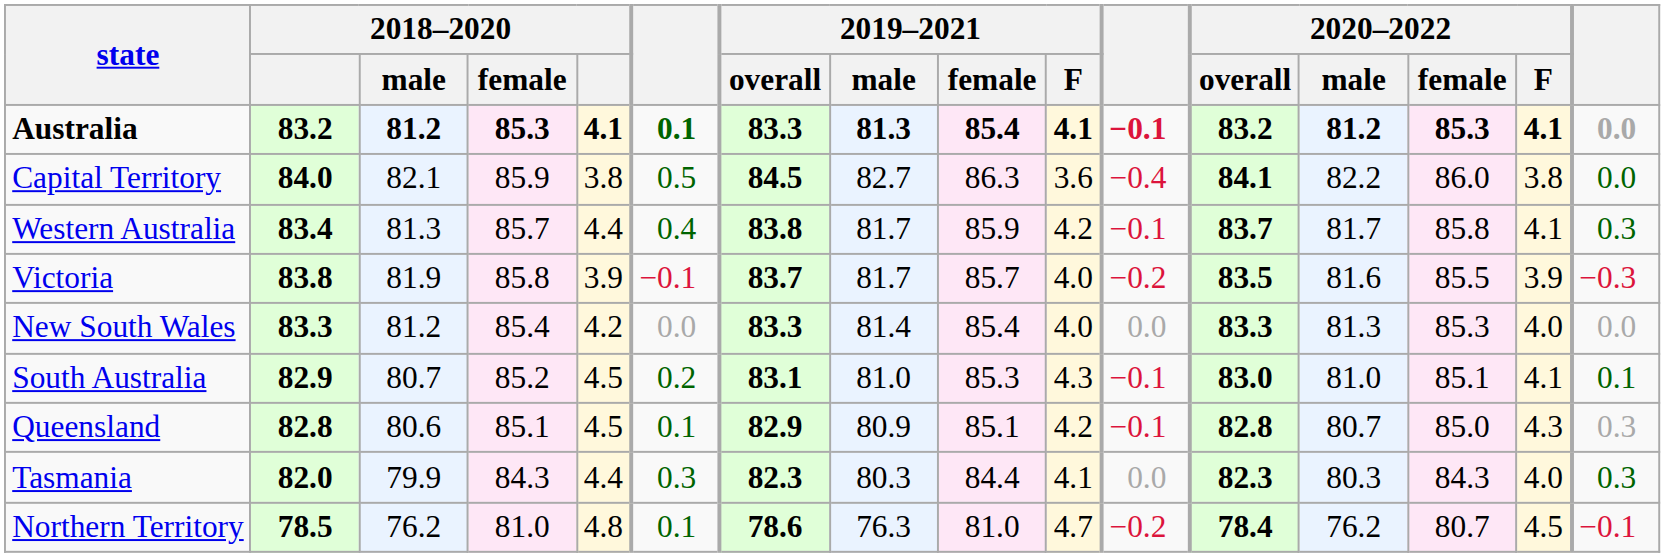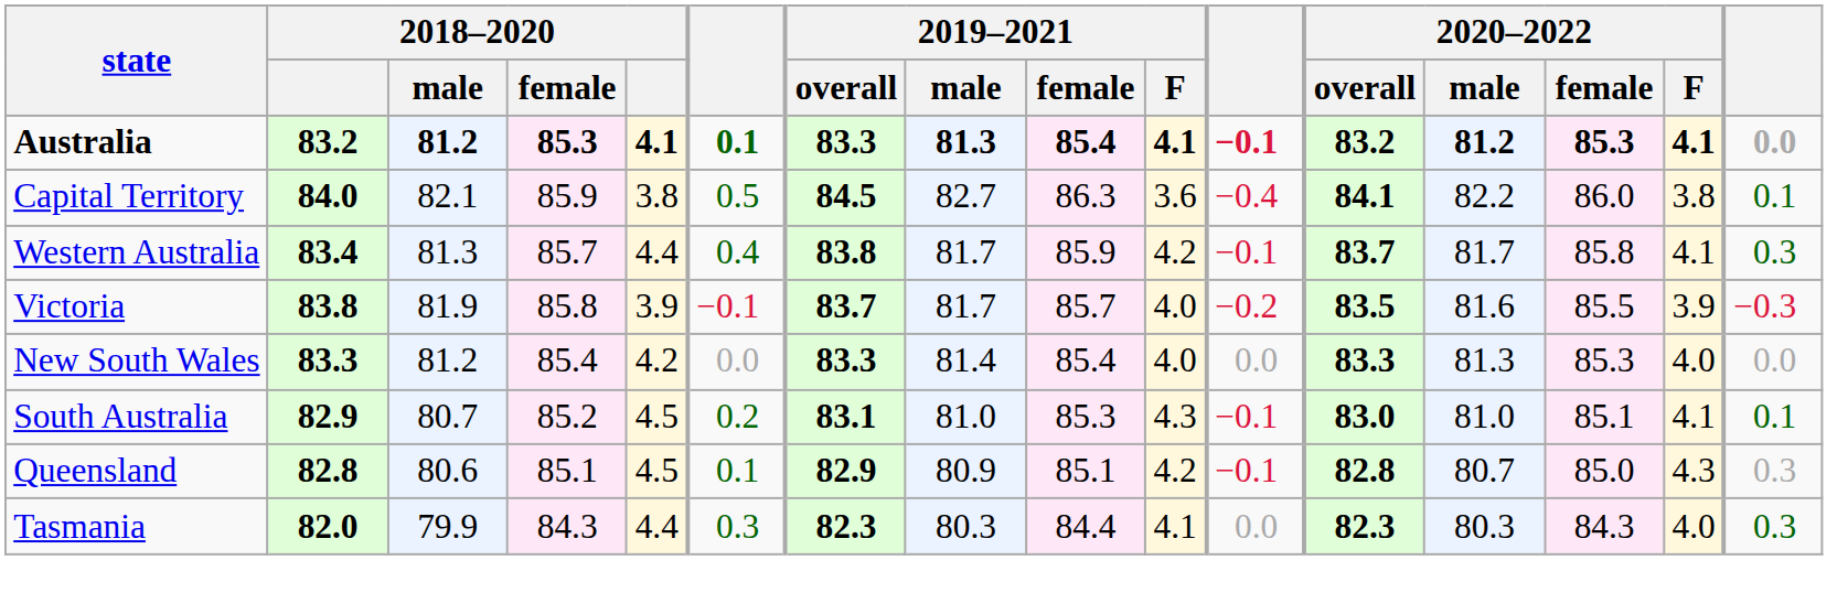 <table class="wikitable sortable static-row-numbers sort-under sticky-header-multi" style="text-align:right;">
 <tr class="static-row-header" style="text-align:center;vertical-align:bottom;">
 <th rowspan=2 style="vertical-align:middle;"><a href='#'>state</a></th>
 <th colspan=4>2018–2020</th>
 <th rowspan=2 style="vertical-align:middle;border-left-width:2px;"></th>
 <th colspan=4 style="border-left-width:2px;">2019–2021</th>
 <th rowspan=2 style="vertical-align:middle;border-left-width:2px;"></th>
 <th colspan=4 style="border-left-width:2px;">2020–2022</th>
 <th rowspan=2 style="vertical-align:middle;border-left-width:2px;"></th>
 </tr>
 <tr class="static-row-header" style="text-align:center;vertical-align:bottom;">
 <th style="vertical-align:middle;width:3em;"></th>
 <th style="vertical-align:middle;width:3em;">male</th>
 <th style="vertical-align:middle;width:3em;">female</th>
 <th></th>
 <th style="vertical-align:middle;width:3em;border-left-width:2px;">overall</th>
 <th style="vertical-align:middle;width:3em;">male</th>
 <th style="vertical-align:middle;width:3em;">female</th>
 <th>F </th>
 <th style="vertical-align:middle;width:3em;border-left-width:2px;">overall</th>
 <th style="vertical-align:middle;width:3em;">male</th>
 <th style="vertical-align:middle;width:3em;">female</th>
 <th>F </th>
 </tr>
 <tr class=static-row-header>
 <td style="text-align:left;"><strong>Australia</strong></td>
 <td style="text-align:center; background:#e0ffd8;"><strong>83.2</strong></td>
 <td style="text-align:center;background:#eaf3ff;"><strong>81.2</strong></td>
 <td style="text-align:center;background:#fee7f6;"><strong>85.3</strong></td>
 <td style="text-align:center;background:#fff8dc;"><strong>4.1</strong></td>
 <td style="padding-right:1.5ex;color:darkgreen;border-left-width:2px;"><strong>0.1</strong></td>
 <td style="text-align:center;background:#e0ffd8;border-left-width:2px;"><strong>83.3</strong></td>
 <td style="text-align:center;background:#eaf3ff;"><strong>81.3</strong></td>
 <td style="text-align:center;background:#fee7f6;"><strong>85.4</strong></td>
 <td style="text-align:center;background:#fff8dc;"><strong>4.1</strong></td>
 <td style="padding-right:1.5ex;color:crimson;border-left-width:2px;"><strong>−0.1</strong></td>
 <td style="text-align:center;background:#e0ffd8;border-left-width:2px;"><strong>83.2</strong></td>
 <td style="text-align:center;background:#eaf3ff;"><strong>81.2</strong></td>
 <td style="text-align:center;background:#fee7f6;"><strong>85.3</strong></td>
 <td style="text-align:center;background:#fff8dc;"><strong>4.1</strong></td>
 <td style="padding-right:1.5ex;color:darkgray;border-left-width:2px;"><strong>0.0</strong></td>
 </tr>
 <tr>
 <td style="text-align:left;"><a href='#'>Capital Territory</a></td>
 <td style="text-align:center; background:#e0ffd8;"><strong>84.0</strong></td>
 <td style="text-align:center;background:#eaf3ff;">82.1</td>
 <td style="text-align:center;background:#fee7f6;">85.9</td>
 <td style="text-align:center;background:#fff8dc;">3.8</td>
 <td style="padding-right:1.5ex;color:darkgreen;border-left-width:2px;">0.5</td>
 <td style="text-align:center;background:#e0ffd8;border-left-width:2px;"><strong>84.5</strong></td>
 <td style="text-align:center;background:#eaf3ff;">82.7</td>
 <td style="text-align:center;background:#fee7f6;">86.3</td>
 <td style="text-align:center;background:#fff8dc;">3.6</td>
 <td style="padding-right:1.5ex;color:crimson;border-left-width:2px;">−0.4</td>
 <td style="text-align:center;background:#e0ffd8;border-left-width:2px;"><strong>84.1</strong></td>
 <td style="text-align:center;background:#eaf3ff;">82.2</td>
 <td style="text-align:center;background:#fee7f6;">86.0</td>
 <td style="text-align:center;background:#fff8dc;">3.8</td>
-<td style="padding-right:1.5ex;color:darkgreen;border-left-width:2px;">0.0</td>
+<td style="padding-right:1.5ex;color:darkgreen;border-left-width:2px;">0.1</td>
 </tr>
 <tr>
 <td style="text-align:left;"><a href='#'>Western Australia</a></td>
 <td style="text-align:center; background:#e0ffd8;"><strong>83.4</strong></td>
 <td style="text-align:center;background:#eaf3ff;">81.3</td>
 <td style="text-align:center;background:#fee7f6;">85.7</td>
 <td style="text-align:center;background:#fff8dc;">4.4</td>
 <td style="padding-right:1.5ex;color:darkgreen;border-left-width:2px;">0.4</td>
 <td style="text-align:center;background:#e0ffd8;border-left-width:2px;"><strong>83.8</strong></td>
 <td style="text-align:center;background:#eaf3ff;">81.7</td>
 <td style="text-align:center;background:#fee7f6;">85.9</td>
 <td style="text-align:center;background:#fff8dc;">4.2</td>
 <td style="padding-right:1.5ex;color:crimson;border-left-width:2px;">−0.1</td>
 <td style="text-align:center;background:#e0ffd8;border-left-width:2px;"><strong>83.7</strong></td>
 <td style="text-align:center;background:#eaf3ff;">81.7</td>
 <td style="text-align:center;background:#fee7f6;">85.8</td>
 <td style="text-align:center;background:#fff8dc;">4.1</td>
 <td style="padding-right:1.5ex;color:darkgreen;border-left-width:2px;">0.3</td>
 </tr>
 <tr>
 <td style="text-align:left;"><a href='#'>Victoria</a></td>
 <td style="text-align:center; background:#e0ffd8;"><strong>83.8</strong></td>
 <td style="text-align:center;background:#eaf3ff;">81.9</td>
 <td style="text-align:center;background:#fee7f6;">85.8</td>
 <td style="text-align:center;background:#fff8dc;">3.9</td>
 <td style="padding-right:1.5ex;color:crimson;border-left-width:2px;">−0.1</td>
 <td style="text-align:center;background:#e0ffd8;border-left-width:2px;"><strong>83.7</strong></td>
 <td style="text-align:center;background:#eaf3ff;">81.7</td>
 <td style="text-align:center;background:#fee7f6;">85.7</td>
 <td style="text-align:center;background:#fff8dc;">4.0</td>
 <td style="padding-right:1.5ex;color:crimson;border-left-width:2px;">−0.2</td>
 <td style="text-align:center;background:#e0ffd8;border-left-width:2px;"><strong>83.5</strong></td>
 <td style="text-align:center;background:#eaf3ff;">81.6</td>
 <td style="text-align:center;background:#fee7f6;">85.5</td>
 <td style="text-align:center;background:#fff8dc;">3.9</td>
 <td style="padding-right:1.5ex;color:crimson;border-left-width:2px;">−0.3</td>
 </tr>
 <tr>
 <td style="text-align:left;"><a href='#'>New South Wales</a></td>
 <td style="text-align:center; background:#e0ffd8;"><strong>83.3</strong></td>
 <td style="text-align:center;background:#eaf3ff;">81.2</td>
 <td style="text-align:center;background:#fee7f6;">85.4</td>
 <td style="text-align:center;background:#fff8dc;">4.2</td>
 <td style="padding-right:1.5ex;color:darkgray;border-left-width:2px;">0.0</td>
 <td style="text-align:center;background:#e0ffd8;border-left-width:2px;"><strong>83.3</strong></td>
 <td style="text-align:center;background:#eaf3ff;">81.4</td>
 <td style="text-align:center;background:#fee7f6;">85.4</td>
 <td style="text-align:center;background:#fff8dc;">4.0</td>
 <td style="padding-right:1.5ex;color:darkgray;border-left-width:2px;">0.0</td>
 <td style="text-align:center;background:#e0ffd8;border-left-width:2px;"><strong>83.3</strong></td>
 <td style="text-align:center;background:#eaf3ff;">81.3</td>
 <td style="text-align:center;background:#fee7f6;">85.3</td>
 <td style="text-align:center;background:#fff8dc;">4.0</td>
 <td style="padding-right:1.5ex;color:darkgray;border-left-width:2px;">0.0</td>
 </tr>
 <tr>
 <td style="text-align:left;"><a href='#'>South Australia</a></td>
 <td style="text-align:center; background:#e0ffd8;"><strong>82.9</strong></td>
 <td style="text-align:center;background:#eaf3ff;">80.7</td>
 <td style="text-align:center;background:#fee7f6;">85.2</td>
 <td style="text-align:center;background:#fff8dc;">4.5</td>
 <td style="padding-right:1.5ex;color:darkgreen;border-left-width:2px;">0.2</td>
 <td style="text-align:center;background:#e0ffd8;border-left-width:2px;"><strong>83.1</strong></td>
 <td style="text-align:center;background:#eaf3ff;">81.0</td>
 <td style="text-align:center;background:#fee7f6;">85.3</td>
 <td style="text-align:center;background:#fff8dc;">4.3</td>
 <td style="padding-right:1.5ex;color:crimson;border-left-width:2px;">−0.1</td>
 <td style="text-align:center;background:#e0ffd8;border-left-width:2px;"><strong>83.0</strong></td>
 <td style="text-align:center;background:#eaf3ff;">81.0</td>
 <td style="text-align:center;background:#fee7f6;">85.1</td>
 <td style="text-align:center;background:#fff8dc;">4.1</td>
 <td style="padding-right:1.5ex;color:darkgreen;border-left-width:2px;">0.1</td>
 </tr>
 <tr>
 <td style="text-align:left;"><a href='#'>Queensland</a></td>
 <td style="text-align:center; background:#e0ffd8;"><strong>82.8</strong></td>
 <td style="text-align:center;background:#eaf3ff;">80.6</td>
 <td style="text-align:center;background:#fee7f6;">85.1</td>
 <td style="text-align:center;background:#fff8dc;">4.5</td>
 <td style="padding-right:1.5ex;color:darkgreen;border-left-width:2px;">0.1</td>
 <td style="text-align:center;background:#e0ffd8;border-left-width:2px;"><strong>82.9</strong></td>
 <td style="text-align:center;background:#eaf3ff;">80.9</td>
 <td style="text-align:center;background:#fee7f6;">85.1</td>
 <td style="text-align:center;background:#fff8dc;">4.2</td>
 <td style="padding-right:1.5ex;color:crimson;border-left-width:2px;">−0.1</td>
 <td style="text-align:center;background:#e0ffd8;border-left-width:2px;"><strong>82.8</strong></td>
 <td style="text-align:center;background:#eaf3ff;">80.7</td>
 <td style="text-align:center;background:#fee7f6;">85.0</td>
 <td style="text-align:center;background:#fff8dc;">4.3</td>
 <td style="padding-right:1.5ex;color:darkgray;border-left-width:2px;">0.3</td>
 </tr>
 <tr>
 <td style="text-align:left;"><a href='#'>Tasmania</a></td>
 <td style="text-align:center; background:#e0ffd8;"><strong>82.0</strong></td>
 <td style="text-align:center;background:#eaf3ff;">79.9</td>
 <td style="text-align:center;background:#fee7f6;">84.3</td>
 <td style="text-align:center;background:#fff8dc;">4.4</td>
 <td style="padding-right:1.5ex;color:darkgreen;border-left-width:2px;">0.3</td>
 <td style="text-align:center;background:#e0ffd8;border-left-width:2px;"><strong>82.3</strong></td>
 <td style="text-align:center;background:#eaf3ff;">80.3</td>
 <td style="text-align:center;background:#fee7f6;">84.4</td>
 <td style="text-align:center;background:#fff8dc;">4.1</td>
 <td style="padding-right:1.5ex;color:darkgray;border-left-width:2px;">0.0</td>
 <td style="text-align:center;background:#e0ffd8;border-left-width:2px;"><strong>82.3</strong></td>
 <td style="text-align:center;background:#eaf3ff;">80.3</td>
 <td style="text-align:center;background:#fee7f6;">84.3</td>
 <td style="text-align:center;background:#fff8dc;">4.0</td>
 <td style="padding-right:1.5ex;color:darkgreen;border-left-width:2px;">0.3</td>
 </tr>
-<tr>
-<td style="text-align:left;"><a href='#'>Northern Territory</a></td>
-<td style="text-align:center; background:#e0ffd8;"><strong>78.5</strong></td>
-<td style="text-align:center;background:#eaf3ff;">76.2</td>
-<td style="text-align:center;background:#fee7f6;">81.0</td>
-<td style="text-align:center;background:#fff8dc;">4.8</td>
-<td style="padding-right:1.5ex;color:darkgreen;border-left-width:2px;">0.1</td>
-<td style="text-align:center;background:#e0ffd8;border-left-width:2px;"><strong>78.6</strong></td>
-<td style="text-align:center;background:#eaf3ff;">76.3</td>
-<td style="text-align:center;background:#fee7f6;">81.0</td>
-<td style="text-align:center;background:#fff8dc;">4.7</td>
-<td style="padding-right:1.5ex;color:crimson;border-left-width:2px;">−0.2</td>
-<td style="text-align:center;background:#e0ffd8;border-left-width:2px;"><strong>78.4</strong></td>
-<td style="text-align:center;background:#eaf3ff;">76.2</td>
-<td style="text-align:center;background:#fee7f6;">80.7</td>
-<td style="text-align:center;background:#fff8dc;">4.5</td>
-<td style="padding-right:1.5ex;color:crimson;border-left-width:2px;">−0.1</td>
-</tr>
 </table>
